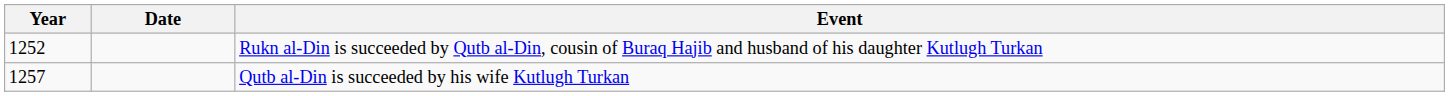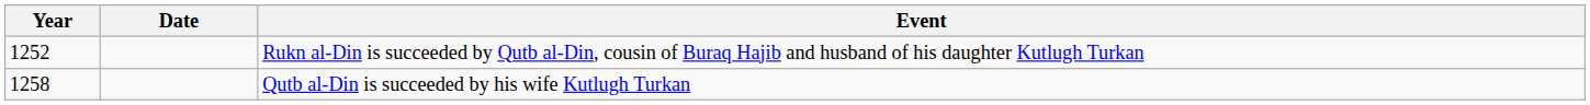 <table class="wikitable" width="100%">
 <tr>
 <th style="width:6%">Year</th>
 <th style="width:10%">Date</th>
 <th>Event</th>
 </tr>
 <tr>
 <td>1252</td>
 <td></td>
 <td><a href='#'>Rukn al-Din</a> is succeeded by <a href='#'>Qutb al-Din</a>, cousin of <a href='#'>Buraq Hajib</a> and husband of his daughter <a href='#'>Kutlugh Turkan</a></td>
 </tr>
 <tr>
-<td>1257</td>
+<td>1258</td>
 <td></td>
 <td><a href='#'>Qutb al-Din</a> is succeeded by his wife <a href='#'>Kutlugh Turkan</a></td>
 </tr>
 </table>
